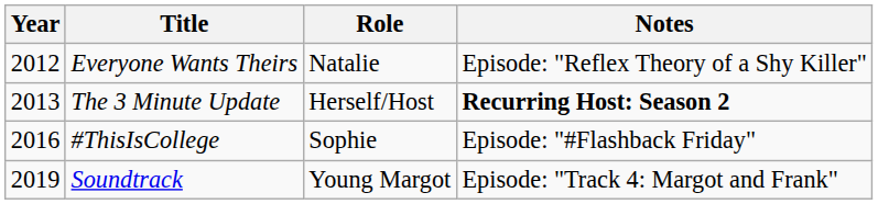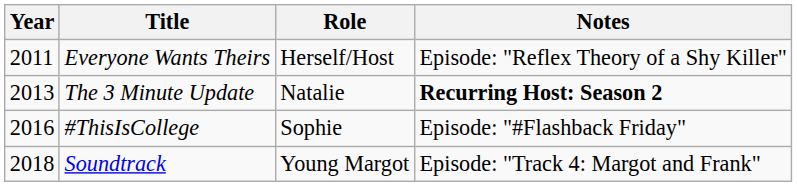 <table class="wikitable">
 <tr>
 <th>Year</th>
 <th>Title</th>
 <th>Role</th>
 <th>Notes</th>
 </tr>
 <tr>
-<td>2012</td>
+<td>2011</td>
 <td><em>Everyone Wants Theirs</em></td>
-<td>Natalie</td>
+<td>Herself/Host</td>
 <td>Episode: "Reflex Theory of a Shy Killer"</td>
 </tr>
 <tr>
 <td>2013</td>
 <td><em>The 3 Minute Update</em></td>
-<td>Herself/Host</td>
+<td>Natalie</td>
 <td><strong>Recurring Host: Season 2</strong></td>
 </tr>
 <tr>
 <td>2016</td>
 <td><em>#ThisIsCollege</em></td>
 <td>Sophie</td>
 <td>Episode: "#Flashback Friday"</td>
 </tr>
 <tr>
-<td>2019</td>
+<td>2018</td>
 <td><em><a href='#'>Soundtrack</a></em></td>
 <td>Young Margot</td>
 <td>Episode: "Track 4: Margot and Frank"</td>
 </tr>
 </table>
